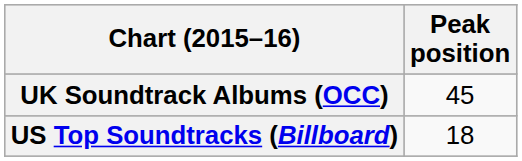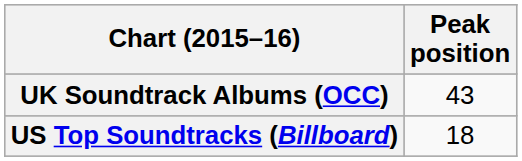 <table class="wikitable sortable plainrowheaders" style="text-align:center;">
 <tr>
 <th scope="col">Chart (2015–16)</th>
 <th scope="col">Peak<br>position</th>
 </tr>
 <tr>
 <th scope="row">UK Soundtrack Albums (<a href='#'>OCC</a>)</th>
-<td>45</td>
+<td>43</td>
 </tr>
 <tr>
 <th scope="row">US <a href='#'>Top Soundtracks</a> (<em><a href='#'>Billboard</a></em>)</th>
 <td>18</td>
 </tr>
 </table>
